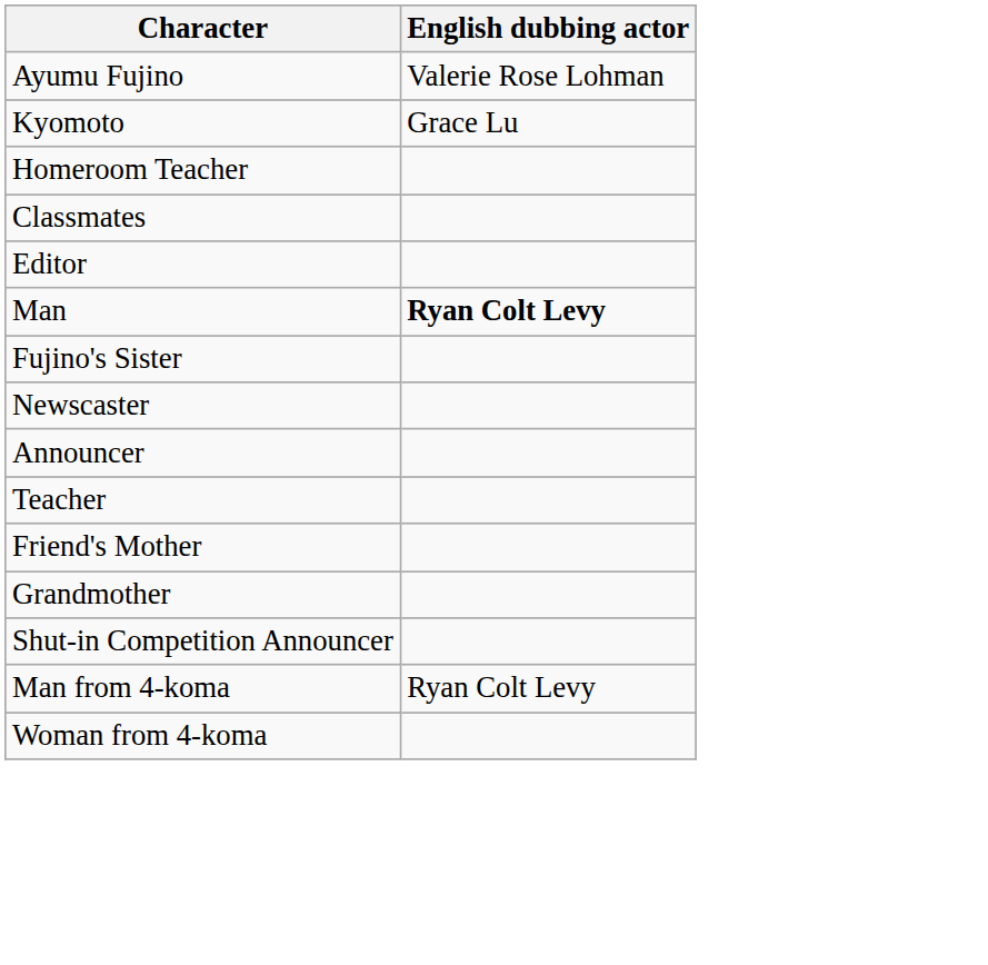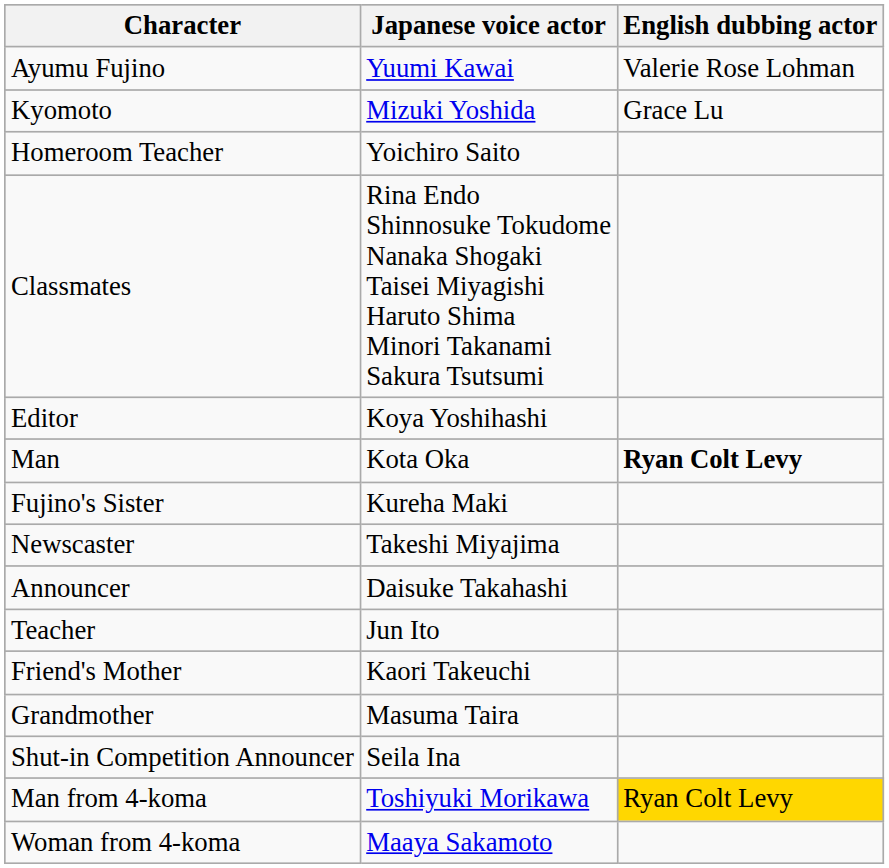 <table class="wikitable">
 <tr>
 <th>Character</th>
+<th>Japanese voice actor</th>
 <th>English dubbing actor</th>
 </tr>
 <tr>
 <td>Ayumu Fujino</td>
+<td><a href='#'>Yuumi Kawai</a></td>
 <td>Valerie Rose Lohman</td>
 </tr>
 <tr>
 <td>Kyomoto</td>
+<td><a href='#'>Mizuki Yoshida</a></td>
 <td>Grace Lu</td>
 </tr>
 <tr>
 <td>Homeroom Teacher</td>
+<td>Yoichiro Saito</td>
 <td></td>
 </tr>
 <tr>
 <td>Classmates</td>
+<td>Rina Endo<br>Shinnosuke Tokudome<br>Nanaka Shogaki<br>Taisei Miyagishi<br>Haruto Shima<br>Minori Takanami<br>Sakura Tsutsumi</td>
 <td></td>
 </tr>
 <tr>
 <td>Editor</td>
+<td>Koya Yoshihashi</td>
 <td></td>
 </tr>
 <tr>
 <td>Man</td>
+<td>Kota Oka</td>
 <td><strong>Ryan Colt Levy</strong></td>
 </tr>
 <tr>
 <td>Fujino's Sister</td>
+<td>Kureha Maki</td>
 <td></td>
 </tr>
 <tr>
 <td>Newscaster</td>
+<td>Takeshi Miyajima</td>
 <td></td>
 </tr>
 <tr>
 <td>Announcer</td>
+<td>Daisuke Takahashi</td>
 <td></td>
 </tr>
 <tr>
 <td>Teacher</td>
+<td>Jun Ito</td>
 <td></td>
 </tr>
 <tr>
 <td>Friend's Mother</td>
+<td>Kaori Takeuchi</td>
 <td></td>
 </tr>
 <tr>
 <td>Grandmother</td>
+<td>Masuma Taira</td>
 <td></td>
 </tr>
 <tr>
 <td>Shut-in Competition Announcer</td>
+<td>Seila Ina</td>
 <td></td>
 </tr>
 <tr>
 <td>Man from 4-koma</td>
-<td>Ryan Colt Levy</td>
+<td><a href='#'>Toshiyuki Morikawa</a></td>
+<td style="background: gold;">Ryan Colt Levy</td>
 </tr>
 <tr>
 <td>Woman from 4-koma</td>
+<td><a href='#'>Maaya Sakamoto</a></td>
 <td></td>
 </tr>
 </table>
